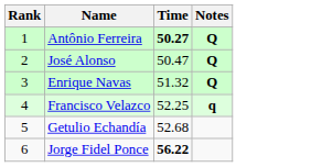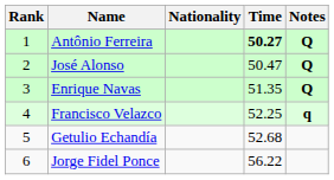 <table class="wikitable sortable" style="text-align:center">
 <tr>
 <th>Rank</th>
 <th>Name</th>
+<th>Nationality</th>
 <th>Time</th>
 <th>Notes</th>
 </tr>
 <tr bgcolor=ccffcc>
 <td align=center>1</td>
 <td align=left><a href='#'>Antônio Ferreira</a></td>
+<td align=left></td>
 <td><strong>50.27</strong></td>
 <td><strong>Q</strong></td>
 </tr>
 <tr bgcolor=ccffcc>
 <td align=center>2</td>
 <td align=left><a href='#'>José Alonso</a></td>
+<td align=left></td>
 <td>50.47</td>
 <td><strong>Q</strong></td>
 </tr>
 <tr bgcolor=ccffcc>
 <td align=center>3</td>
 <td align=left><a href='#'>Enrique Navas</a></td>
-<td>51.32</td>
+<td align=left></td>
+<td>51.35</td>
 <td><strong>Q</strong></td>
 </tr>
 <tr bgcolor=ddffdd>
 <td align=center>4</td>
 <td align=left><a href='#'>Francisco Velazco</a></td>
+<td align=left></td>
 <td>52.25</td>
 <td><strong>q</strong></td>
 </tr>
 <tr>
 <td align=center>5</td>
 <td align=left><a href='#'>Getulio Echandía</a></td>
+<td align=left></td>
 <td>52.68</td>
 <td></td>
 </tr>
 <tr>
 <td align=center>6</td>
 <td align=left><a href='#'>Jorge Fidel Ponce</a></td>
-<td><strong>56.22</strong></td>
+<td align=left></td>
+<td>56.22</td>
 <td></td>
 </tr>
 </table>
